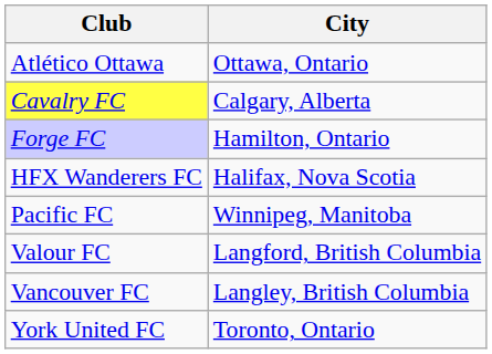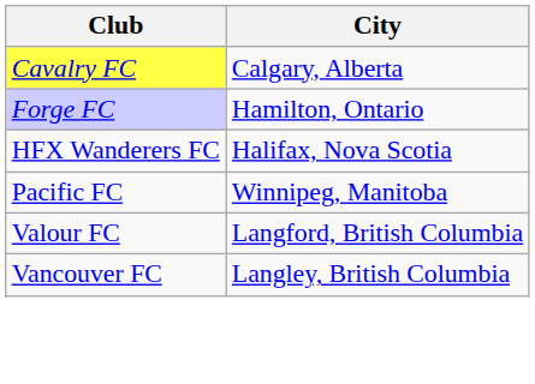 <table class="wikitable">
 <tr>
 <th>Club</th>
 <th>City</th>
-</tr>
-<tr>
-<td><a href='#'>Atlético Ottawa</a></td>
-<td><a href='#'>Ottawa, Ontario</a></td>
 </tr>
 <tr>
 <td style="background:#FFFF44"><em><a href='#'>Cavalry FC</a></em></td>
 <td><a href='#'>Calgary, Alberta</a></td>
 </tr>
 <tr>
 <td style="background:#CCCCFF"><em><a href='#'>Forge FC</a></em></td>
 <td><a href='#'>Hamilton, Ontario</a></td>
 </tr>
 <tr>
 <td><a href='#'>HFX Wanderers FC</a></td>
 <td><a href='#'>Halifax, Nova Scotia</a></td>
 </tr>
 <tr>
 <td><a href='#'>Pacific FC</a></td>
 <td><a href='#'>Winnipeg, Manitoba</a></td>
 </tr>
 <tr>
 <td><a href='#'>Valour FC</a></td>
 <td><a href='#'>Langford, British Columbia</a></td>
 </tr>
 <tr>
 <td><a href='#'>Vancouver FC</a></td>
 <td><a href='#'>Langley, British Columbia</a></td>
 </tr>
-<tr>
-<td><a href='#'>York United FC</a></td>
-<td><a href='#'>Toronto, Ontario</a></td>
-</tr>
 </table>
